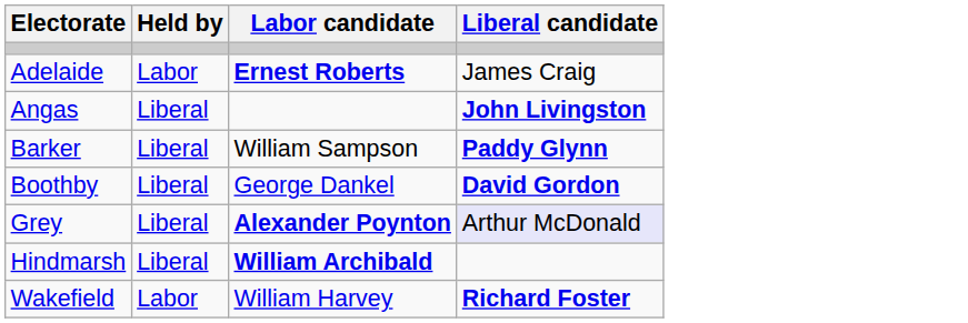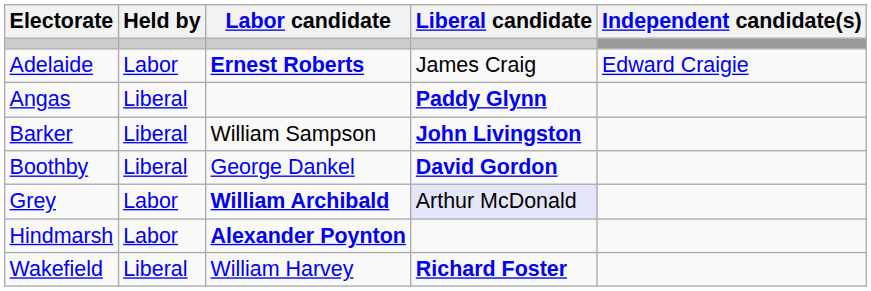 <table class="wikitable">
 <tr>
 <th>Electorate</th>
 <th>Held by</th>
 <th><a href='#'>Labor</a> candidate</th>
 <th><a href='#'>Liberal</a> candidate</th>
+<th><a href='#'>Independent</a> candidate(s)</th>
 </tr>
 <tr bgcolor="#cccccc">
 <td></td>
 <td></td>
 <td></td>
 <td></td>
+<td bgcolor="#999999"></td>
 </tr>
 <tr>
 <td><a href='#'>Adelaide</a></td>
 <td><a href='#'>Labor</a></td>
 <td><strong><a href='#'>Ernest Roberts</a></strong></td>
 <td>James Craig</td>
+<td><a href='#'>Edward Craigie</a></td>
 </tr>
 <tr>
 <td><a href='#'>Angas</a></td>
 <td><a href='#'>Liberal</a></td>
 <td></td>
-<td><strong><a href='#'>John Livingston</a></strong></td>
+<td><strong><a href='#'>Paddy Glynn</a></strong></td>
+<td></td>
 </tr>
 <tr>
 <td><a href='#'>Barker</a></td>
 <td><a href='#'>Liberal</a></td>
 <td>William Sampson</td>
-<td><strong><a href='#'>Paddy Glynn</a></strong></td>
+<td><strong><a href='#'>John Livingston</a></strong></td>
+<td></td>
 </tr>
 <tr>
 <td><a href='#'>Boothby</a></td>
 <td><a href='#'>Liberal</a></td>
 <td><a href='#'>George Dankel</a></td>
 <td><strong><a href='#'>David Gordon</a></strong></td>
+<td></td>
 </tr>
 <tr>
 <td><a href='#'>Grey</a></td>
-<td><a href='#'>Liberal</a></td>
-<td><strong><a href='#'>Alexander Poynton</a></strong></td>
+<td><a href='#'>Labor</a></td>
+<td><strong><a href='#'>William Archibald</a></strong></td>
 <td style="background: lavender;">Arthur McDonald</td>
+<td></td>
 </tr>
 <tr>
 <td><a href='#'>Hindmarsh</a></td>
-<td><a href='#'>Liberal</a></td>
-<td><strong><a href='#'>William Archibald</a></strong></td>
+<td><a href='#'>Labor</a></td>
+<td><strong><a href='#'>Alexander Poynton</a></strong></td>
+<td></td>
 <td></td>
 </tr>
 <tr>
 <td><a href='#'>Wakefield</a></td>
-<td><a href='#'>Labor</a></td>
+<td><a href='#'>Liberal</a></td>
 <td><a href='#'>William Harvey</a></td>
 <td><strong><a href='#'>Richard Foster</a></strong></td>
+<td></td>
 </tr>
 </table>
